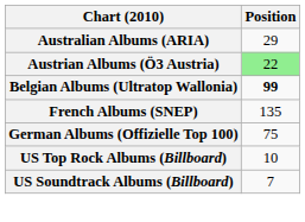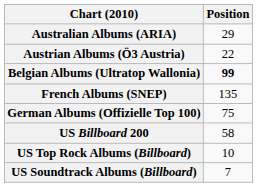 <table class="wikitable sortable plainrowheaders" style="text-align:center">
 <tr>
 <th scope="col">Chart (2010)</th>
 <th scope="col">Position</th>
 </tr>
 <tr>
 <th scope="row">Australian Albums (ARIA)</th>
 <td>29</td>
 </tr>
 <tr>
 <th scope="row">Austrian Albums (Ö3 Austria)</th>
-<td style="background: lightgreen;">22</td>
+<td>22</td>
 </tr>
 <tr>
 <th scope="row">Belgian Albums (Ultratop Wallonia)</th>
 <td><strong>99</strong></td>
 </tr>
 <tr>
 <th scope="row">French Albums (SNEP)</th>
 <td>135</td>
 </tr>
 <tr>
 <th scope="row">German Albums (Offizielle Top 100)</th>
 <td>75</td>
 </tr>
 <tr>
+<th scope="row">US <em>Billboard</em> 200</th>
+<td>58</td>
+</tr>
+<tr>
 <th scope="row">US Top Rock Albums (<em>Billboard</em>)</th>
 <td>10</td>
 </tr>
 <tr>
 <th scope="row">US Soundtrack Albums (<em>Billboard</em>)</th>
 <td>7</td>
 </tr>
 </table>
